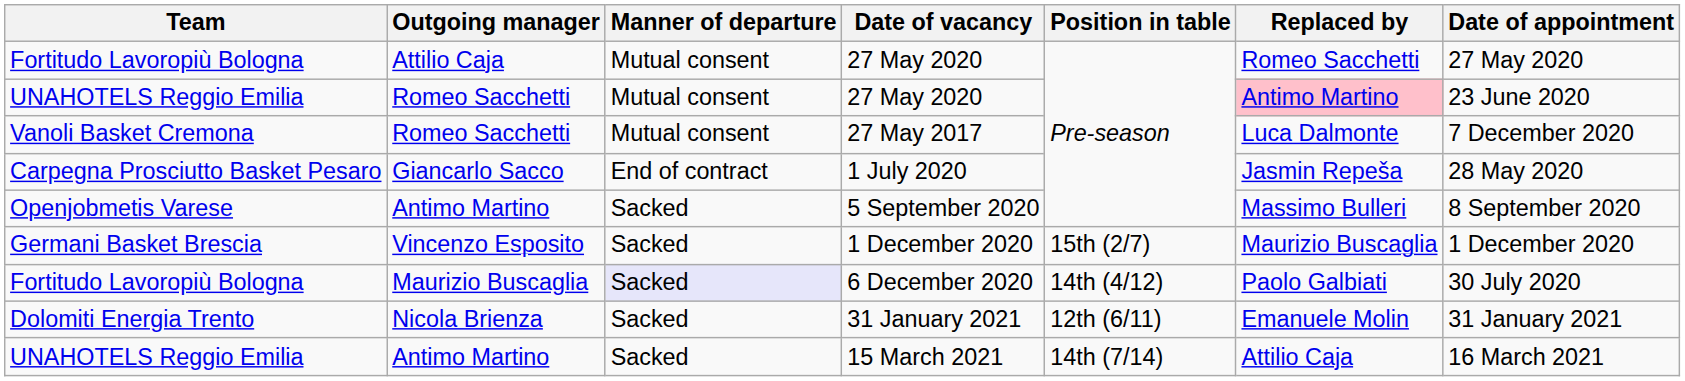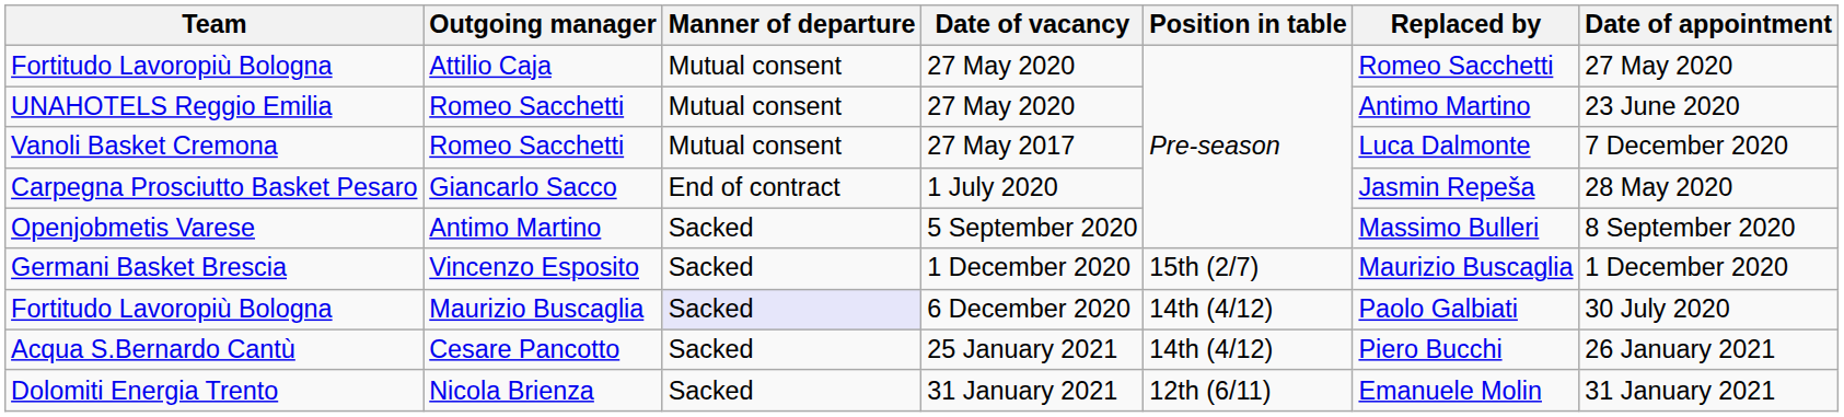 <table class="wikitable sortable">
 <tr>
 <th>Team</th>
 <th>Outgoing manager</th>
 <th>Manner of departure</th>
 <th>Date of vacancy</th>
 <th>Position in table</th>
 <th>Replaced by</th>
 <th>Date of appointment</th>
 </tr>
 <tr>
 <td><a href='#'>Fortitudo Lavoropiù Bologna</a></td>
 <td> <a href='#'>Attilio Caja</a></td>
 <td>Mutual consent</td>
 <td>27 May 2020</td>
 <td rowspan=5><em>Pre-season</em></td>
 <td> <a href='#'>Romeo Sacchetti</a></td>
 <td>27 May 2020</td>
 </tr>
 <tr>
 <td><a href='#'>UNAHOTELS Reggio Emilia</a></td>
 <td> <a href='#'>Romeo Sacchetti</a></td>
 <td>Mutual consent</td>
 <td>27 May 2020</td>
-<td style="background: pink;"> <a href='#'>Antimo Martino</a></td>
+<td> <a href='#'>Antimo Martino</a></td>
 <td>23 June 2020</td>
 </tr>
 <tr>
 <td><a href='#'>Vanoli Basket Cremona</a></td>
 <td> <a href='#'>Romeo Sacchetti</a></td>
 <td>Mutual consent</td>
 <td>27 May 2017</td>
 <td> <a href='#'>Luca Dalmonte</a></td>
 <td>7 December 2020</td>
 </tr>
 <tr>
 <td><a href='#'>Carpegna Prosciutto Basket Pesaro</a></td>
 <td> <a href='#'>Giancarlo Sacco</a></td>
 <td>End of contract</td>
 <td>1 July 2020</td>
 <td> <a href='#'>Jasmin Repeša</a></td>
 <td>28 May 2020</td>
 </tr>
 <tr>
 <td><a href='#'>Openjobmetis Varese</a></td>
 <td> <a href='#'>Antimo Martino</a></td>
 <td>Sacked</td>
 <td>5 September 2020</td>
 <td> <a href='#'>Massimo Bulleri</a></td>
 <td>8 September 2020</td>
 </tr>
 <tr>
 <td><a href='#'>Germani Basket Brescia</a></td>
 <td> <a href='#'>Vincenzo Esposito</a></td>
 <td>Sacked</td>
 <td>1 December 2020</td>
 <td>15th (2/7)</td>
 <td> <a href='#'>Maurizio Buscaglia</a></td>
 <td>1 December 2020</td>
 </tr>
 <tr>
 <td><a href='#'>Fortitudo Lavoropiù Bologna</a></td>
 <td> <a href='#'>Maurizio Buscaglia</a></td>
 <td style="background: lavender;">Sacked</td>
 <td>6 December 2020</td>
 <td>14th (4/12)</td>
 <td> <a href='#'>Paolo Galbiati</a></td>
 <td>30 July 2020</td>
 </tr>
 <tr>
+<td><a href='#'>Acqua S.Bernardo Cantù</a></td>
+<td> <a href='#'>Cesare Pancotto</a></td>
+<td>Sacked</td>
+<td>25 January 2021</td>
+<td>14th (4/12)</td>
+<td> <a href='#'>Piero Bucchi</a></td>
+<td>26 January 2021</td>
+</tr>
+<tr>
 <td><a href='#'>Dolomiti Energia Trento</a></td>
 <td> <a href='#'>Nicola Brienza</a></td>
 <td>Sacked</td>
 <td>31 January 2021</td>
 <td>12th (6/11)</td>
 <td> <a href='#'>Emanuele Molin</a></td>
 <td>31 January 2021</td>
 </tr>
-<tr>
-<td><a href='#'>UNAHOTELS Reggio Emilia</a></td>
-<td> <a href='#'>Antimo Martino</a></td>
-<td>Sacked</td>
-<td>15 March 2021</td>
-<td>14th (7/14)</td>
-<td> <a href='#'>Attilio Caja</a></td>
-<td>16 March 2021</td>
-</tr>
 </table>
